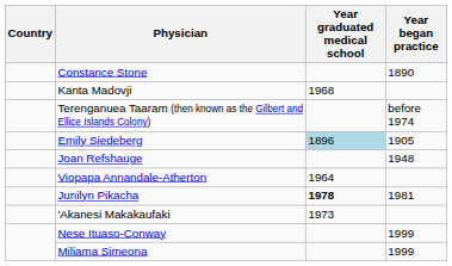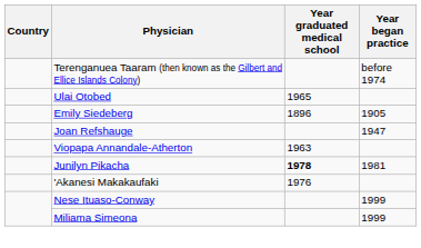 <table class="wikitable">
 <tr>
 <th>Country</th>
 <th>Physician</th>
 <th>Year graduated<br>medical school</th>
 <th>Year began<br>practice</th>
 </tr>
 <tr>
 <td></td>
-<td><a href='#'>Constance Stone</a></td>
-<td></td>
-<td>1890</td>
-</tr>
-<tr>
-<td></td>
-<td>Kanta Madovji</td>
-<td>1968</td>
-<td></td>
-</tr>
-<tr>
-<td></td>
 <td>Terenganuea Taaram <small>(then known as the <a href='#'>Gilbert and Ellice Islands Colony</a>)</small></td>
 <td></td>
 <td>before 1974</td>
 </tr>
 <tr>
 <td></td>
+<td><a href='#'>Ulai Otobed</a></td>
+<td>1965</td>
+<td></td>
+</tr>
+<tr>
+<td></td>
 <td><a href='#'>Emily Siedeberg</a></td>
-<td style="background: lightblue;">1896</td>
+<td>1896</td>
 <td>1905</td>
 </tr>
 <tr>
 <td></td>
 <td><a href='#'>Joan Refshauge</a></td>
 <td></td>
-<td>1948</td>
+<td>1947</td>
 </tr>
 <tr>
 <td></td>
 <td><a href='#'>Viopapa Annandale-Atherton</a></td>
-<td>1964</td>
+<td>1963</td>
 <td></td>
 </tr>
 <tr>
 <td></td>
 <td><a href='#'>Junilyn Pikacha</a></td>
 <td><strong>1978</strong></td>
 <td>1981</td>
 </tr>
 <tr>
 <td></td>
 <td>'Akanesi Makakaufaki</td>
-<td>1973</td>
+<td>1976</td>
 <td></td>
 </tr>
 <tr>
 <td rowspan="2"></td>
 <td><a href='#'>Nese Ituaso-Conway</a></td>
 <td></td>
 <td>1999</td>
 </tr>
 <tr>
 <td><a href='#'>Miliama Simeona</a></td>
 <td></td>
 <td>1999</td>
 </tr>
 </table>
